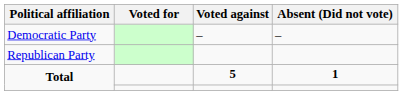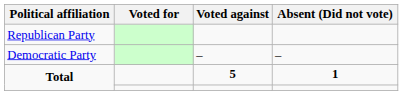 <table class="wikitable">
 <tr>
 <th>Political affiliation</th>
 <th style="width:20%;">Voted for</th>
 <th style="width:20%;">Voted against</th>
 <th>Absent (Did not vote)</th>
 </tr>
 <tr>
+<td> <a href='#'>Republican Party</a></td>
+<td style="background-color:#CCFFCC;"></td>
+<td></td>
+<td></td>
+</tr>
+<tr>
 <td> <a href='#'>Democratic Party</a></td>
 <td style="background-color:#CCFFCC;"></td>
 <td>–</td>
 <td>–</td>
-</tr>
-<tr>
-<td> <a href='#'>Republican Party</a></td>
-<td style="background-color:#CCFFCC;"></td>
-<td></td>
-<td></td>
 </tr>
 <tr>
 <td style="text-align:center;" rowspan="2"><strong>Total </strong></td>
 <td></td>
 <td style="text-align:center;"><strong>5</strong></td>
 <td style="text-align:center;"><strong>1</strong></td>
 </tr>
 <tr>
 <td style="text-align:center;"></td>
 <td style="text-align:center;"></td>
 <td style="text-align:center;"></td>
 </tr>
 </table>
